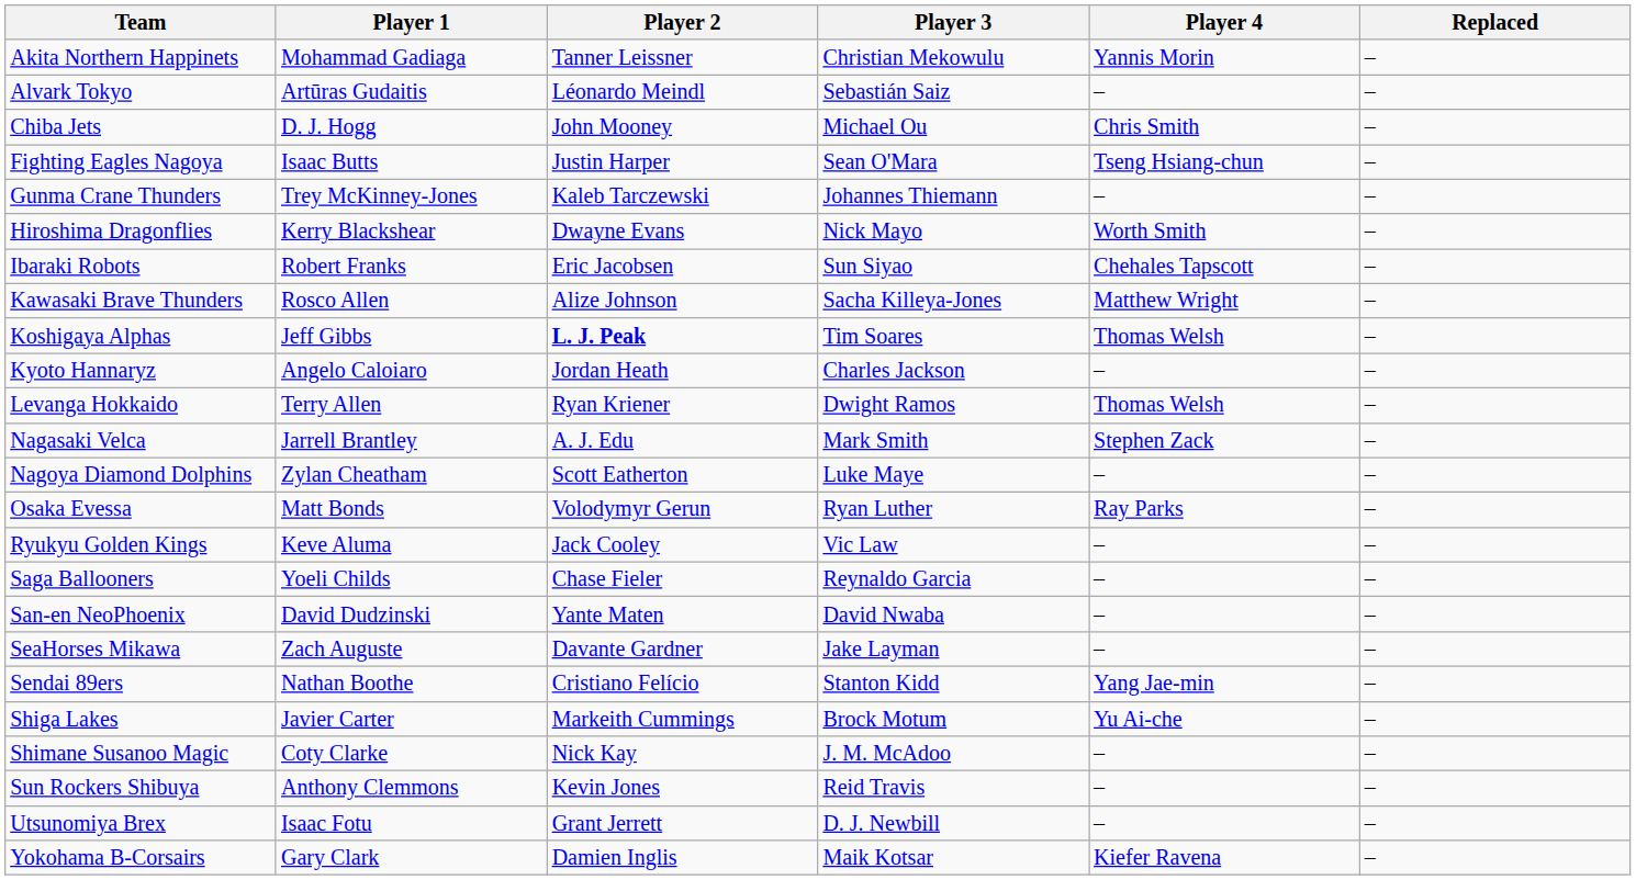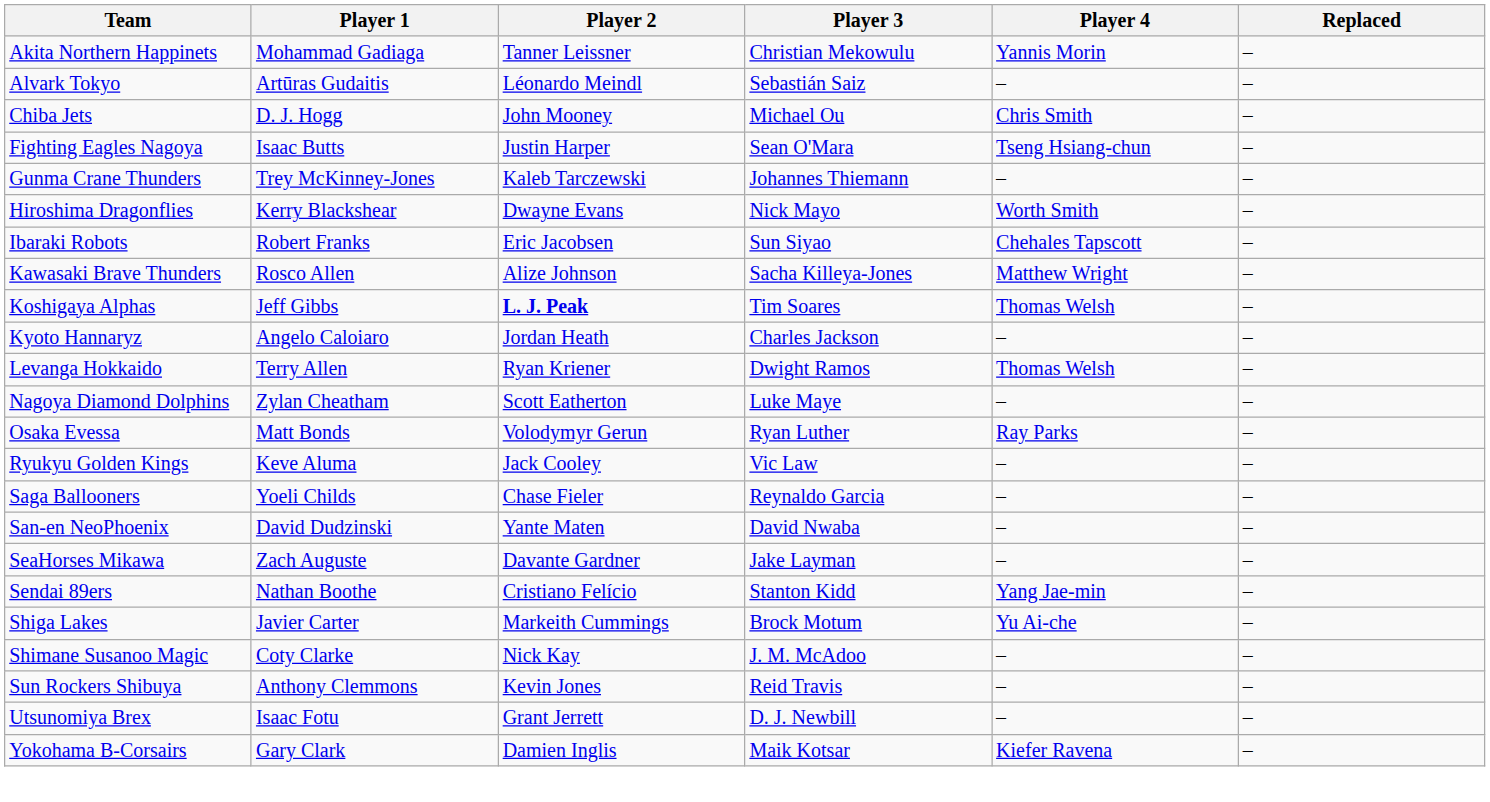 <table class="wikitable">
 <tr>
 <th style="width:190px;"><strong>Team</strong></th>
 <th style="width:190px;"><strong>Player 1</strong></th>
 <th style="width:190px;"><strong>Player 2</strong></th>
 <th style="width:190px;"><strong>Player 3</strong></th>
 <th style="width:190px;"><strong>Player 4</strong></th>
 <th style="width:190px;"><strong>Replaced</strong></th>
 </tr>
 <tr>
 <td><a href='#'>Akita Northern Happinets</a></td>
 <td> <a href='#'>Mohammad Gadiaga</a></td>
 <td> <a href='#'>Tanner Leissner</a></td>
 <td> <a href='#'>Christian Mekowulu</a></td>
 <td> <a href='#'>Yannis Morin</a></td>
 <td>–</td>
 </tr>
 <tr>
 <td><a href='#'>Alvark Tokyo</a></td>
 <td> <a href='#'>Artūras Gudaitis</a></td>
 <td> <a href='#'>Léonardo Meindl</a></td>
 <td> <a href='#'>Sebastián Saiz</a></td>
 <td>–</td>
 <td>–</td>
 </tr>
 <tr>
 <td><a href='#'>Chiba Jets</a></td>
 <td> <a href='#'>D. J. Hogg</a></td>
 <td> <a href='#'>John Mooney</a></td>
 <td> <a href='#'>Michael Ou</a></td>
 <td> <a href='#'>Chris Smith</a></td>
 <td>–</td>
 </tr>
 <tr>
 <td><a href='#'>Fighting Eagles Nagoya</a></td>
 <td> <a href='#'>Isaac Butts</a></td>
 <td> <a href='#'>Justin Harper</a></td>
 <td> <a href='#'>Sean O'Mara</a></td>
 <td> <a href='#'>Tseng Hsiang-chun</a></td>
 <td>–</td>
 </tr>
 <tr>
 <td><a href='#'>Gunma Crane Thunders</a></td>
 <td> <a href='#'>Trey McKinney-Jones</a></td>
 <td> <a href='#'>Kaleb Tarczewski</a></td>
 <td> <a href='#'>Johannes Thiemann</a></td>
 <td>–</td>
 <td>–</td>
 </tr>
 <tr>
 <td><a href='#'>Hiroshima Dragonflies</a></td>
 <td> <a href='#'>Kerry Blackshear</a></td>
 <td> <a href='#'>Dwayne Evans</a></td>
 <td> <a href='#'>Nick Mayo</a></td>
 <td> <a href='#'>Worth Smith</a></td>
 <td>–</td>
 </tr>
 <tr>
 <td><a href='#'>Ibaraki Robots</a></td>
 <td> <a href='#'>Robert Franks</a></td>
 <td> <a href='#'>Eric Jacobsen</a></td>
 <td> <a href='#'>Sun Siyao</a></td>
 <td> <a href='#'>Chehales Tapscott</a></td>
 <td>–</td>
 </tr>
 <tr>
 <td><a href='#'>Kawasaki Brave Thunders</a></td>
 <td> <a href='#'>Rosco Allen</a></td>
 <td> <a href='#'>Alize Johnson</a></td>
 <td> <a href='#'>Sacha Killeya-Jones</a></td>
 <td> <a href='#'>Matthew Wright</a></td>
 <td>–</td>
 </tr>
 <tr>
 <td><a href='#'>Koshigaya Alphas</a></td>
 <td> <a href='#'>Jeff Gibbs</a></td>
 <td><strong> <a href='#'>L. J. Peak</a></strong></td>
 <td> <a href='#'>Tim Soares</a></td>
 <td> <a href='#'>Thomas Welsh</a></td>
 <td>–</td>
 </tr>
 <tr>
 <td><a href='#'>Kyoto Hannaryz</a></td>
 <td> <a href='#'>Angelo Caloiaro</a></td>
 <td> <a href='#'>Jordan Heath</a></td>
 <td> <a href='#'>Charles Jackson</a></td>
 <td>–</td>
 <td>–</td>
 </tr>
 <tr>
 <td><a href='#'>Levanga Hokkaido</a></td>
 <td> <a href='#'>Terry Allen</a></td>
 <td> <a href='#'>Ryan Kriener</a></td>
 <td> <a href='#'>Dwight Ramos</a></td>
 <td> <a href='#'>Thomas Welsh</a></td>
-<td>–</td>
-</tr>
-<tr>
-<td><a href='#'>Nagasaki Velca</a></td>
-<td> <a href='#'>Jarrell Brantley</a></td>
-<td> <a href='#'>A. J. Edu</a></td>
-<td> <a href='#'>Mark Smith</a></td>
-<td> <a href='#'>Stephen Zack</a></td>
 <td>–</td>
 </tr>
 <tr>
 <td><a href='#'>Nagoya Diamond Dolphins</a></td>
 <td> <a href='#'>Zylan Cheatham</a></td>
 <td> <a href='#'>Scott Eatherton</a></td>
 <td> <a href='#'>Luke Maye</a></td>
 <td>–</td>
 <td>–</td>
 </tr>
 <tr>
 <td><a href='#'>Osaka Evessa</a></td>
 <td> <a href='#'>Matt Bonds</a></td>
 <td> <a href='#'>Volodymyr Gerun</a></td>
 <td> <a href='#'>Ryan Luther</a></td>
 <td> <a href='#'>Ray Parks</a></td>
 <td>–</td>
 </tr>
 <tr>
 <td><a href='#'>Ryukyu Golden Kings</a></td>
 <td> <a href='#'>Keve Aluma</a></td>
 <td> <a href='#'>Jack Cooley</a></td>
 <td> <a href='#'>Vic Law</a></td>
 <td>–</td>
 <td>–</td>
 </tr>
 <tr>
 <td><a href='#'>Saga Ballooners</a></td>
 <td> <a href='#'>Yoeli Childs</a></td>
 <td> <a href='#'>Chase Fieler</a></td>
 <td> <a href='#'>Reynaldo Garcia</a></td>
 <td>–</td>
 <td>–</td>
 </tr>
 <tr>
 <td><a href='#'>San-en NeoPhoenix</a></td>
 <td> <a href='#'>David Dudzinski</a></td>
 <td> <a href='#'>Yante Maten</a></td>
 <td> <a href='#'>David Nwaba</a></td>
 <td>–</td>
 <td>–</td>
 </tr>
 <tr>
 <td><a href='#'>SeaHorses Mikawa</a></td>
 <td> <a href='#'>Zach Auguste</a></td>
 <td> <a href='#'>Davante Gardner</a></td>
 <td> <a href='#'>Jake Layman</a></td>
 <td>–</td>
 <td>–</td>
 </tr>
 <tr>
 <td><a href='#'>Sendai 89ers</a></td>
 <td> <a href='#'>Nathan Boothe</a></td>
 <td> <a href='#'>Cristiano Felício</a></td>
 <td> <a href='#'>Stanton Kidd</a></td>
 <td> <a href='#'>Yang Jae-min</a></td>
 <td>–</td>
 </tr>
 <tr>
 <td><a href='#'>Shiga Lakes</a></td>
 <td> <a href='#'>Javier Carter</a></td>
 <td> <a href='#'>Markeith Cummings</a></td>
 <td> <a href='#'>Brock Motum</a></td>
 <td> <a href='#'>Yu Ai-che</a></td>
 <td>–</td>
 </tr>
 <tr>
 <td><a href='#'>Shimane Susanoo Magic</a></td>
 <td> <a href='#'>Coty Clarke</a></td>
 <td> <a href='#'>Nick Kay</a></td>
 <td> <a href='#'>J. M. McAdoo</a></td>
 <td>–</td>
 <td>–</td>
 </tr>
 <tr>
 <td><a href='#'>Sun Rockers Shibuya</a></td>
 <td> <a href='#'>Anthony Clemmons</a></td>
 <td> <a href='#'>Kevin Jones</a></td>
 <td> <a href='#'>Reid Travis</a></td>
 <td>–</td>
 <td>–</td>
 </tr>
 <tr>
 <td><a href='#'>Utsunomiya Brex</a></td>
 <td> <a href='#'>Isaac Fotu</a></td>
 <td> <a href='#'>Grant Jerrett</a></td>
 <td> <a href='#'>D. J. Newbill</a></td>
 <td>–</td>
 <td>–</td>
 </tr>
 <tr>
 <td><a href='#'>Yokohama B-Corsairs</a></td>
 <td> <a href='#'>Gary Clark</a></td>
 <td> <a href='#'>Damien Inglis</a></td>
 <td> <a href='#'>Maik Kotsar</a></td>
 <td> <a href='#'>Kiefer Ravena</a></td>
 <td>–</td>
 </tr>
 </table>
